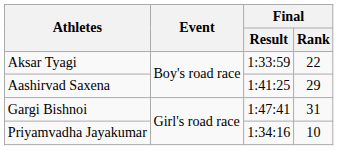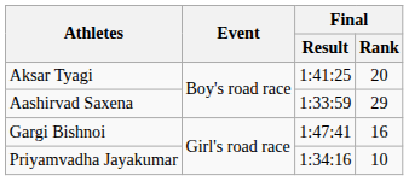 <table class=wikitable style="text-align:center; font-size:90%">
 <tr>
 <th rowspan=2>Athletes</th>
 <th rowspan=2>Event</th>
 <th colspan=2>Final</th>
 </tr>
 <tr>
 <th>Result</th>
 <th>Rank</th>
 </tr>
 <tr>
 <td align="left">Aksar Tyagi</td>
 <td align="left" rowspan="2">Boy's road race</td>
-<td>1:33:59</td>
-<td>22</td>
+<td>1:41:25</td>
+<td>20</td>
 </tr>
 <tr>
 <td align="left">Aashirvad Saxena</td>
-<td>1:41:25</td>
+<td>1:33:59</td>
 <td>29</td>
 </tr>
 <tr>
 <td align="left">Gargi Bishnoi</td>
 <td align="left" rowspan="2">Girl's road race</td>
 <td>1:47:41</td>
-<td>31</td>
+<td>16</td>
 </tr>
 <tr>
 <td align="left">Priyamvadha Jayakumar</td>
 <td>1:34:16</td>
 <td>10</td>
 </tr>
 </table>
